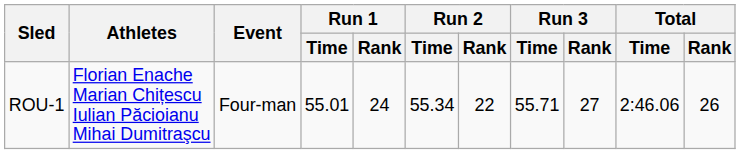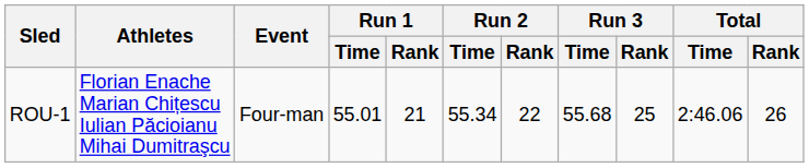 <table class="wikitable"  border="1" style="font-size:90%">
 <tr>
 <th rowspan="2">Sled</th>
 <th rowspan="2">Athletes</th>
 <th rowspan="2">Event</th>
 <th colspan="2">Run 1</th>
 <th colspan="2">Run 2</th>
 <th colspan="2">Run 3</th>
 <th colspan="2">Total</th>
 </tr>
 <tr>
 <th>Time</th>
 <th>Rank</th>
 <th>Time</th>
 <th>Rank</th>
 <th>Time</th>
 <th>Rank</th>
 <th>Time</th>
 <th>Rank</th>
 </tr>
 <tr>
 <td align="center">ROU-1</td>
 <td><a href='#'>Florian Enache</a><br><a href='#'>Marian Chițescu</a><br><a href='#'>Iulian Păcioianu</a><br><a href='#'>Mihai Dumitraşcu</a></td>
 <td>Four-man</td>
 <td align="center">55.01</td>
-<td align="center">24</td>
+<td align="center">21</td>
 <td align="center">55.34</td>
 <td align="center">22</td>
-<td align="center">55.71</td>
-<td align="center">27</td>
+<td align="center">55.68</td>
+<td align="center">25</td>
 <td align="center">2:46.06</td>
 <td align="center">26</td>
 </tr>
 </table>
